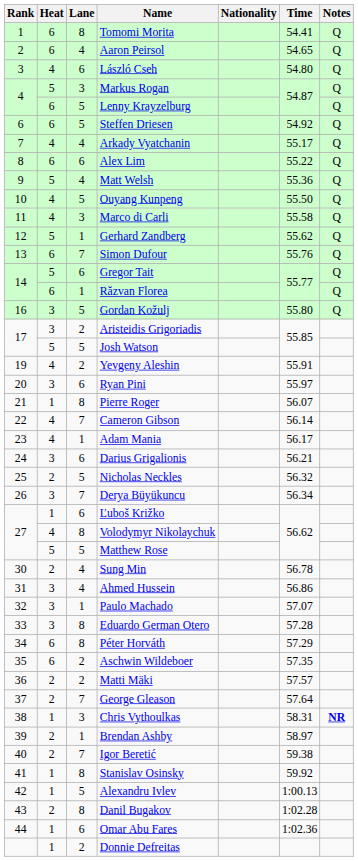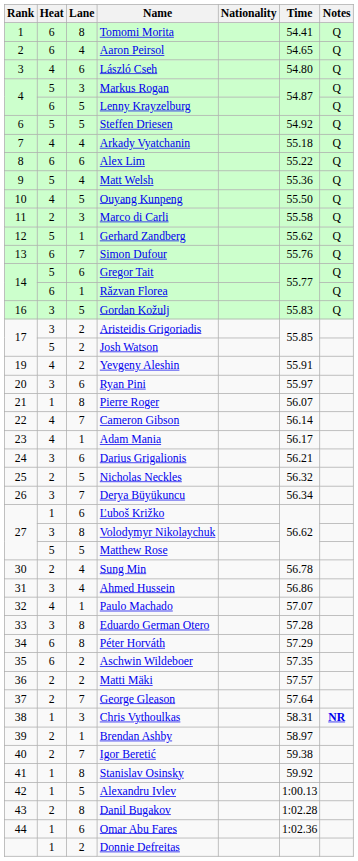 <table class="wikitable sortable" style="text-align:center">
 <tr>
 <th>Rank</th>
 <th>Heat</th>
 <th>Lane</th>
 <th>Name</th>
 <th>Nationality</th>
 <th>Time</th>
 <th>Notes</th>
 </tr>
 <tr bgcolor=#ccffcc>
 <td>1</td>
 <td>6</td>
 <td>8</td>
 <td align=left><a href='#'>Tomomi Morita</a></td>
 <td align=left></td>
 <td>54.41</td>
 <td>Q</td>
 </tr>
 <tr bgcolor=#ccffcc>
 <td>2</td>
 <td>6</td>
 <td>4</td>
 <td align=left><a href='#'>Aaron Peirsol</a></td>
 <td align=left></td>
 <td>54.65</td>
 <td>Q</td>
 </tr>
 <tr bgcolor=#ccffcc>
 <td>3</td>
 <td>4</td>
 <td>6</td>
 <td align=left><a href='#'>László Cseh</a></td>
 <td align=left></td>
 <td>54.80</td>
 <td>Q</td>
 </tr>
 <tr bgcolor=#ccffcc>
 <td rowspan=2>4</td>
 <td>5</td>
 <td>3</td>
 <td align=left><a href='#'>Markus Rogan</a></td>
 <td align=left></td>
 <td rowspan=2>54.87</td>
 <td>Q</td>
 </tr>
 <tr bgcolor=#ccffcc>
 <td>6</td>
 <td>5</td>
 <td align=left><a href='#'>Lenny Krayzelburg</a></td>
 <td align=left></td>
 <td>Q</td>
 </tr>
 <tr bgcolor=#ccffcc>
 <td>6</td>
-<td>6</td>
+<td>5</td>
 <td>5</td>
 <td align=left><a href='#'>Steffen Driesen</a></td>
 <td align=left></td>
 <td>54.92</td>
 <td>Q</td>
 </tr>
 <tr bgcolor=#ccffcc>
 <td>7</td>
 <td>4</td>
 <td>4</td>
 <td align=left><a href='#'>Arkady Vyatchanin</a></td>
 <td align=left></td>
-<td>55.17</td>
+<td>55.18</td>
 <td>Q</td>
 </tr>
 <tr bgcolor=#ccffcc>
 <td>8</td>
 <td>6</td>
 <td>6</td>
 <td align=left><a href='#'>Alex Lim</a></td>
 <td align=left></td>
 <td>55.22</td>
 <td>Q</td>
 </tr>
 <tr bgcolor=#ccffcc>
 <td>9</td>
 <td>5</td>
 <td>4</td>
 <td align=left><a href='#'>Matt Welsh</a></td>
 <td align=left></td>
 <td>55.36</td>
 <td>Q</td>
 </tr>
 <tr bgcolor=#ccffcc>
 <td>10</td>
 <td>4</td>
 <td>5</td>
 <td align=left><a href='#'>Ouyang Kunpeng</a></td>
 <td align=left></td>
 <td>55.50</td>
 <td>Q</td>
 </tr>
 <tr bgcolor=#ccffcc>
 <td>11</td>
-<td>4</td>
+<td>2</td>
 <td>3</td>
 <td align=left><a href='#'>Marco di Carli</a></td>
 <td align=left></td>
 <td>55.58</td>
 <td>Q</td>
 </tr>
 <tr bgcolor=#ccffcc>
 <td>12</td>
 <td>5</td>
 <td>1</td>
 <td align=left><a href='#'>Gerhard Zandberg</a></td>
 <td align=left></td>
 <td>55.62</td>
 <td>Q</td>
 </tr>
 <tr bgcolor=#ccffcc>
 <td>13</td>
 <td>6</td>
 <td>7</td>
 <td align=left><a href='#'>Simon Dufour</a></td>
 <td align=left></td>
 <td>55.76</td>
 <td>Q</td>
 </tr>
 <tr bgcolor=#ccffcc>
 <td rowspan=2>14</td>
 <td>5</td>
 <td>6</td>
 <td align=left><a href='#'>Gregor Tait</a></td>
 <td align=left></td>
 <td rowspan=2>55.77</td>
 <td>Q</td>
 </tr>
 <tr bgcolor=#ccffcc>
 <td>6</td>
 <td>1</td>
 <td align=left><a href='#'>Răzvan Florea</a></td>
 <td align=left></td>
 <td>Q</td>
 </tr>
 <tr bgcolor=#ccffcc>
 <td>16</td>
 <td>3</td>
 <td>5</td>
 <td align=left><a href='#'>Gordan Kožulj</a></td>
 <td align=left></td>
-<td>55.80</td>
+<td>55.83</td>
 <td>Q</td>
 </tr>
 <tr>
 <td rowspan=2>17</td>
 <td>3</td>
 <td>2</td>
 <td align=left><a href='#'>Aristeidis Grigoriadis</a></td>
 <td align=left></td>
 <td rowspan=2>55.85</td>
 <td></td>
 </tr>
 <tr>
 <td>5</td>
-<td>5</td>
+<td>2</td>
 <td align=left><a href='#'>Josh Watson</a></td>
 <td align=left></td>
 <td></td>
 </tr>
 <tr>
 <td>19</td>
 <td>4</td>
 <td>2</td>
 <td align=left><a href='#'>Yevgeny Aleshin</a></td>
 <td align=left></td>
 <td>55.91</td>
 <td></td>
 </tr>
 <tr>
 <td>20</td>
 <td>3</td>
 <td>6</td>
 <td align=left><a href='#'>Ryan Pini</a></td>
 <td align=left></td>
 <td>55.97</td>
 <td></td>
 </tr>
 <tr>
 <td>21</td>
 <td>1</td>
 <td>8</td>
 <td align=left><a href='#'>Pierre Roger</a></td>
 <td align=left></td>
 <td>56.07</td>
 <td></td>
 </tr>
 <tr>
 <td>22</td>
 <td>4</td>
 <td>7</td>
 <td align=left><a href='#'>Cameron Gibson</a></td>
 <td align=left></td>
 <td>56.14</td>
 <td></td>
 </tr>
 <tr>
 <td>23</td>
 <td>4</td>
 <td>1</td>
 <td align=left><a href='#'>Adam Mania</a></td>
 <td align=left></td>
 <td>56.17</td>
 <td></td>
 </tr>
 <tr>
 <td>24</td>
 <td>3</td>
 <td>6</td>
 <td align=left><a href='#'>Darius Grigalionis</a></td>
 <td align=left></td>
 <td>56.21</td>
 <td></td>
 </tr>
 <tr>
 <td>25</td>
 <td>2</td>
 <td>5</td>
 <td align=left><a href='#'>Nicholas Neckles</a></td>
 <td align=left></td>
 <td>56.32</td>
 <td></td>
 </tr>
 <tr>
 <td>26</td>
 <td>3</td>
 <td>7</td>
 <td align=left><a href='#'>Derya Büyükuncu</a></td>
 <td align=left></td>
 <td>56.34</td>
 <td></td>
 </tr>
 <tr>
 <td rowspan=3>27</td>
 <td>1</td>
 <td>6</td>
 <td align=left><a href='#'>Ľuboš Križko</a></td>
 <td align=left></td>
 <td rowspan=3>56.62</td>
 <td></td>
 </tr>
 <tr>
-<td>4</td>
+<td>3</td>
 <td>8</td>
 <td align=left><a href='#'>Volodymyr Nikolaychuk</a></td>
 <td align=left></td>
 <td></td>
 </tr>
 <tr>
 <td>5</td>
 <td>5</td>
 <td align=left><a href='#'>Matthew Rose</a></td>
 <td align=left></td>
 <td></td>
 </tr>
 <tr>
 <td>30</td>
 <td>2</td>
 <td>4</td>
 <td align=left><a href='#'>Sung Min</a></td>
 <td align=left></td>
 <td>56.78</td>
 <td></td>
 </tr>
 <tr>
 <td>31</td>
 <td>3</td>
 <td>4</td>
 <td align=left><a href='#'>Ahmed Hussein</a></td>
 <td align=left></td>
 <td>56.86</td>
 <td></td>
 </tr>
 <tr>
 <td>32</td>
-<td>3</td>
+<td>4</td>
 <td>1</td>
 <td align=left><a href='#'>Paulo Machado</a></td>
 <td align=left></td>
 <td>57.07</td>
 <td></td>
 </tr>
 <tr>
 <td>33</td>
 <td>3</td>
 <td>8</td>
 <td align=left><a href='#'>Eduardo German Otero</a></td>
 <td align=left></td>
 <td>57.28</td>
 <td></td>
 </tr>
 <tr>
 <td>34</td>
 <td>6</td>
 <td>8</td>
 <td align=left><a href='#'>Péter Horváth</a></td>
 <td align=left></td>
 <td>57.29</td>
 <td></td>
 </tr>
 <tr>
 <td>35</td>
 <td>6</td>
 <td>2</td>
 <td align=left><a href='#'>Aschwin Wildeboer</a></td>
 <td align=left></td>
 <td>57.35</td>
 <td></td>
 </tr>
 <tr>
 <td>36</td>
 <td>2</td>
 <td>2</td>
 <td align=left><a href='#'>Matti Mäki</a></td>
 <td align=left></td>
 <td>57.57</td>
 <td></td>
 </tr>
 <tr>
 <td>37</td>
 <td>2</td>
 <td>7</td>
 <td align=left><a href='#'>George Gleason</a></td>
 <td align=left></td>
 <td>57.64</td>
 <td></td>
 </tr>
 <tr>
 <td>38</td>
 <td>1</td>
 <td>3</td>
 <td align=left><a href='#'>Chris Vythoulkas</a></td>
 <td align=left></td>
 <td>58.31</td>
 <td><strong><a href='#'>NR</a></strong></td>
 </tr>
 <tr>
 <td>39</td>
 <td>2</td>
 <td>1</td>
 <td align=left><a href='#'>Brendan Ashby</a></td>
 <td align=left></td>
 <td>58.97</td>
 <td></td>
 </tr>
 <tr>
 <td>40</td>
 <td>2</td>
 <td>7</td>
 <td align=left><a href='#'>Igor Beretić</a></td>
 <td align=left></td>
 <td>59.38</td>
 <td></td>
 </tr>
 <tr>
 <td>41</td>
 <td>1</td>
 <td>8</td>
 <td align=left><a href='#'>Stanislav Osinsky</a></td>
 <td align=left></td>
 <td>59.92</td>
 <td></td>
 </tr>
 <tr>
 <td>42</td>
 <td>1</td>
 <td>5</td>
 <td align=left><a href='#'>Alexandru Ivlev</a></td>
 <td align=left></td>
 <td>1:00.13</td>
 <td></td>
 </tr>
 <tr>
 <td>43</td>
 <td>2</td>
 <td>8</td>
 <td align=left><a href='#'>Danil Bugakov</a></td>
 <td align=left></td>
 <td>1:02.28</td>
 <td></td>
 </tr>
 <tr>
 <td>44</td>
 <td>1</td>
 <td>6</td>
 <td align=left><a href='#'>Omar Abu Fares</a></td>
 <td align=left></td>
 <td>1:02.36</td>
 <td></td>
 </tr>
 <tr>
 <td></td>
 <td>1</td>
 <td>2</td>
 <td align=left><a href='#'>Donnie Defreitas</a></td>
 <td align=left></td>
 <td></td>
 <td></td>
 </tr>
 </table>
